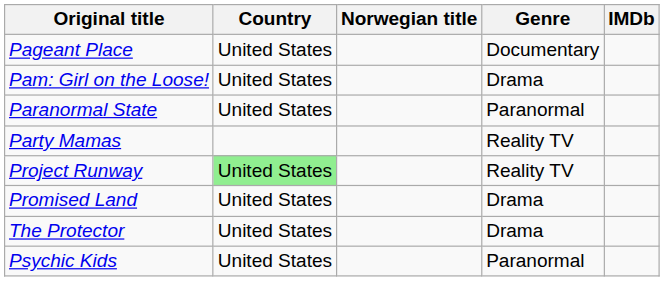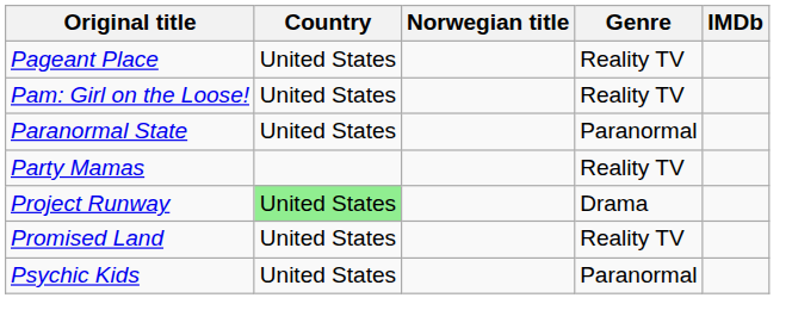 <table class="wikitable">
 <tr>
 <th>Original title</th>
 <th>Country</th>
 <th>Norwegian title</th>
 <th>Genre</th>
 <th>IMDb</th>
 </tr>
 <tr>
 <td><em><a href='#'>Pageant Place</a></em></td>
 <td>United States</td>
 <td></td>
-<td>Documentary</td>
+<td>Reality TV</td>
 <td></td>
 </tr>
 <tr>
 <td><em><a href='#'>Pam: Girl on the Loose!</a></em></td>
 <td>United States</td>
 <td></td>
-<td>Drama</td>
+<td>Reality TV</td>
 <td></td>
 </tr>
 <tr>
 <td><em><a href='#'>Paranormal State</a></em></td>
 <td>United States</td>
 <td></td>
 <td>Paranormal</td>
 <td></td>
 </tr>
 <tr>
 <td><em><a href='#'>Party Mamas</a></em></td>
 <td></td>
 <td></td>
 <td>Reality TV</td>
 <td></td>
 </tr>
 <tr>
 <td><em><a href='#'>Project Runway</a></em></td>
 <td style="background: lightgreen;">United States</td>
 <td></td>
-<td>Reality TV</td>
+<td>Drama</td>
 <td></td>
 </tr>
 <tr>
 <td><em><a href='#'>Promised Land</a></em></td>
 <td>United States</td>
 <td></td>
-<td>Drama</td>
-<td></td>
-</tr>
-<tr>
-<td><em><a href='#'>The Protector</a></em></td>
-<td>United States</td>
-<td></td>
-<td>Drama</td>
+<td>Reality TV</td>
 <td></td>
 </tr>
 <tr>
 <td><em><a href='#'>Psychic Kids</a></em></td>
 <td>United States</td>
 <td></td>
 <td>Paranormal</td>
 <td></td>
 </tr>
 </table>
